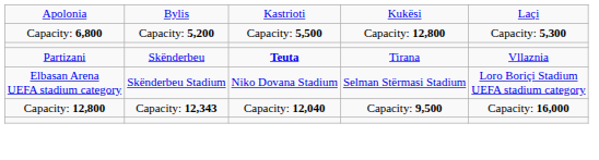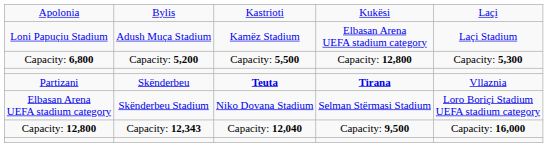 <table class="wikitable" style="text-align:center">
 <tr>
 <td><a href='#'>Apolonia</a></td>
 <td><a href='#'>Bylis</a></td>
 <td><a href='#'>Kastrioti</a></td>
 <td><a href='#'>Kukësi</a></td>
 <td><a href='#'>Laçi</a></td>
+</tr>
+<tr>
+<td><a href='#'>Loni Papuçiu Stadium</a></td>
+<td><a href='#'>Adush Muça Stadium</a></td>
+<td><a href='#'>Kamëz Stadium</a></td>
+<td><a href='#'>Elbasan Arena</a><br><a href='#'>UEFA stadium category</a><br></td>
+<td><a href='#'>Laçi Stadium</a></td>
 </tr>
 <tr>
 <td>Capacity: <strong>6,800</strong></td>
 <td>Capacity: <strong>5,200</strong></td>
 <td>Capacity: <strong>5,500</strong></td>
 <td>Capacity: <strong>12,800</strong></td>
 <td>Capacity: <strong>5,300</strong></td>
 </tr>
 <tr>
 <td></td>
 <td></td>
 <td></td>
 <td></td>
 <td></td>
 </tr>
 <tr>
 <td><a href='#'>Partizani</a></td>
 <td><a href='#'>Skënderbeu</a></td>
 <td><strong><a href='#'>Teuta</a></strong></td>
-<td><a href='#'>Tirana</a></td>
+<td><strong><a href='#'>Tirana</a></strong></td>
 <td><a href='#'>Vllaznia</a></td>
 </tr>
 <tr>
 <td><a href='#'>Elbasan Arena</a><br><a href='#'>UEFA stadium category</a><br></td>
 <td><a href='#'>Skënderbeu Stadium</a></td>
 <td><a href='#'>Niko Dovana Stadium</a></td>
 <td><a href='#'>Selman Stërmasi Stadium</a></td>
 <td><a href='#'>Loro Boriçi Stadium</a><br><a href='#'>UEFA stadium category</a><br></td>
 </tr>
 <tr>
 <td>Capacity: <strong>12,800</strong></td>
 <td>Capacity: <strong>12,343</strong></td>
 <td>Capacity: <strong>12,040</strong></td>
 <td>Capacity: <strong>9,500</strong></td>
 <td>Capacity: <strong>16,000</strong></td>
 </tr>
 <tr>
 <td></td>
 <td></td>
 <td></td>
 <td></td>
 <td></td>
 </tr>
 </table>
